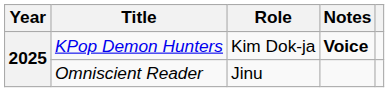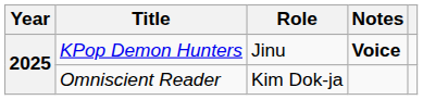 <table class="wikitable plainrowheaders sortable">
 <tr>
 <th scope="col">Year</th>
 <th scope="col">Title</th>
 <th scope="col">Role</th>
 <th scope="col" class="unsortable">Notes</th>
 <th scope="col" class="unsortable"></th>
 </tr>
 <tr>
 <th scope="row" rowspan="2">2025</th>
 <td><em><a href='#'>KPop Demon Hunters</a></em></td>
-<td>Kim Dok-ja</td>
+<td>Jinu</td>
 <td><strong>Voice</strong></td>
 <td style="text-align:center"></td>
 </tr>
 <tr>
 <td><em>Omniscient Reader</em></td>
-<td>Jinu</td>
+<td>Kim Dok-ja</td>
 <td></td>
 <td style="text-align:center"></td>
 </tr>
 </table>
